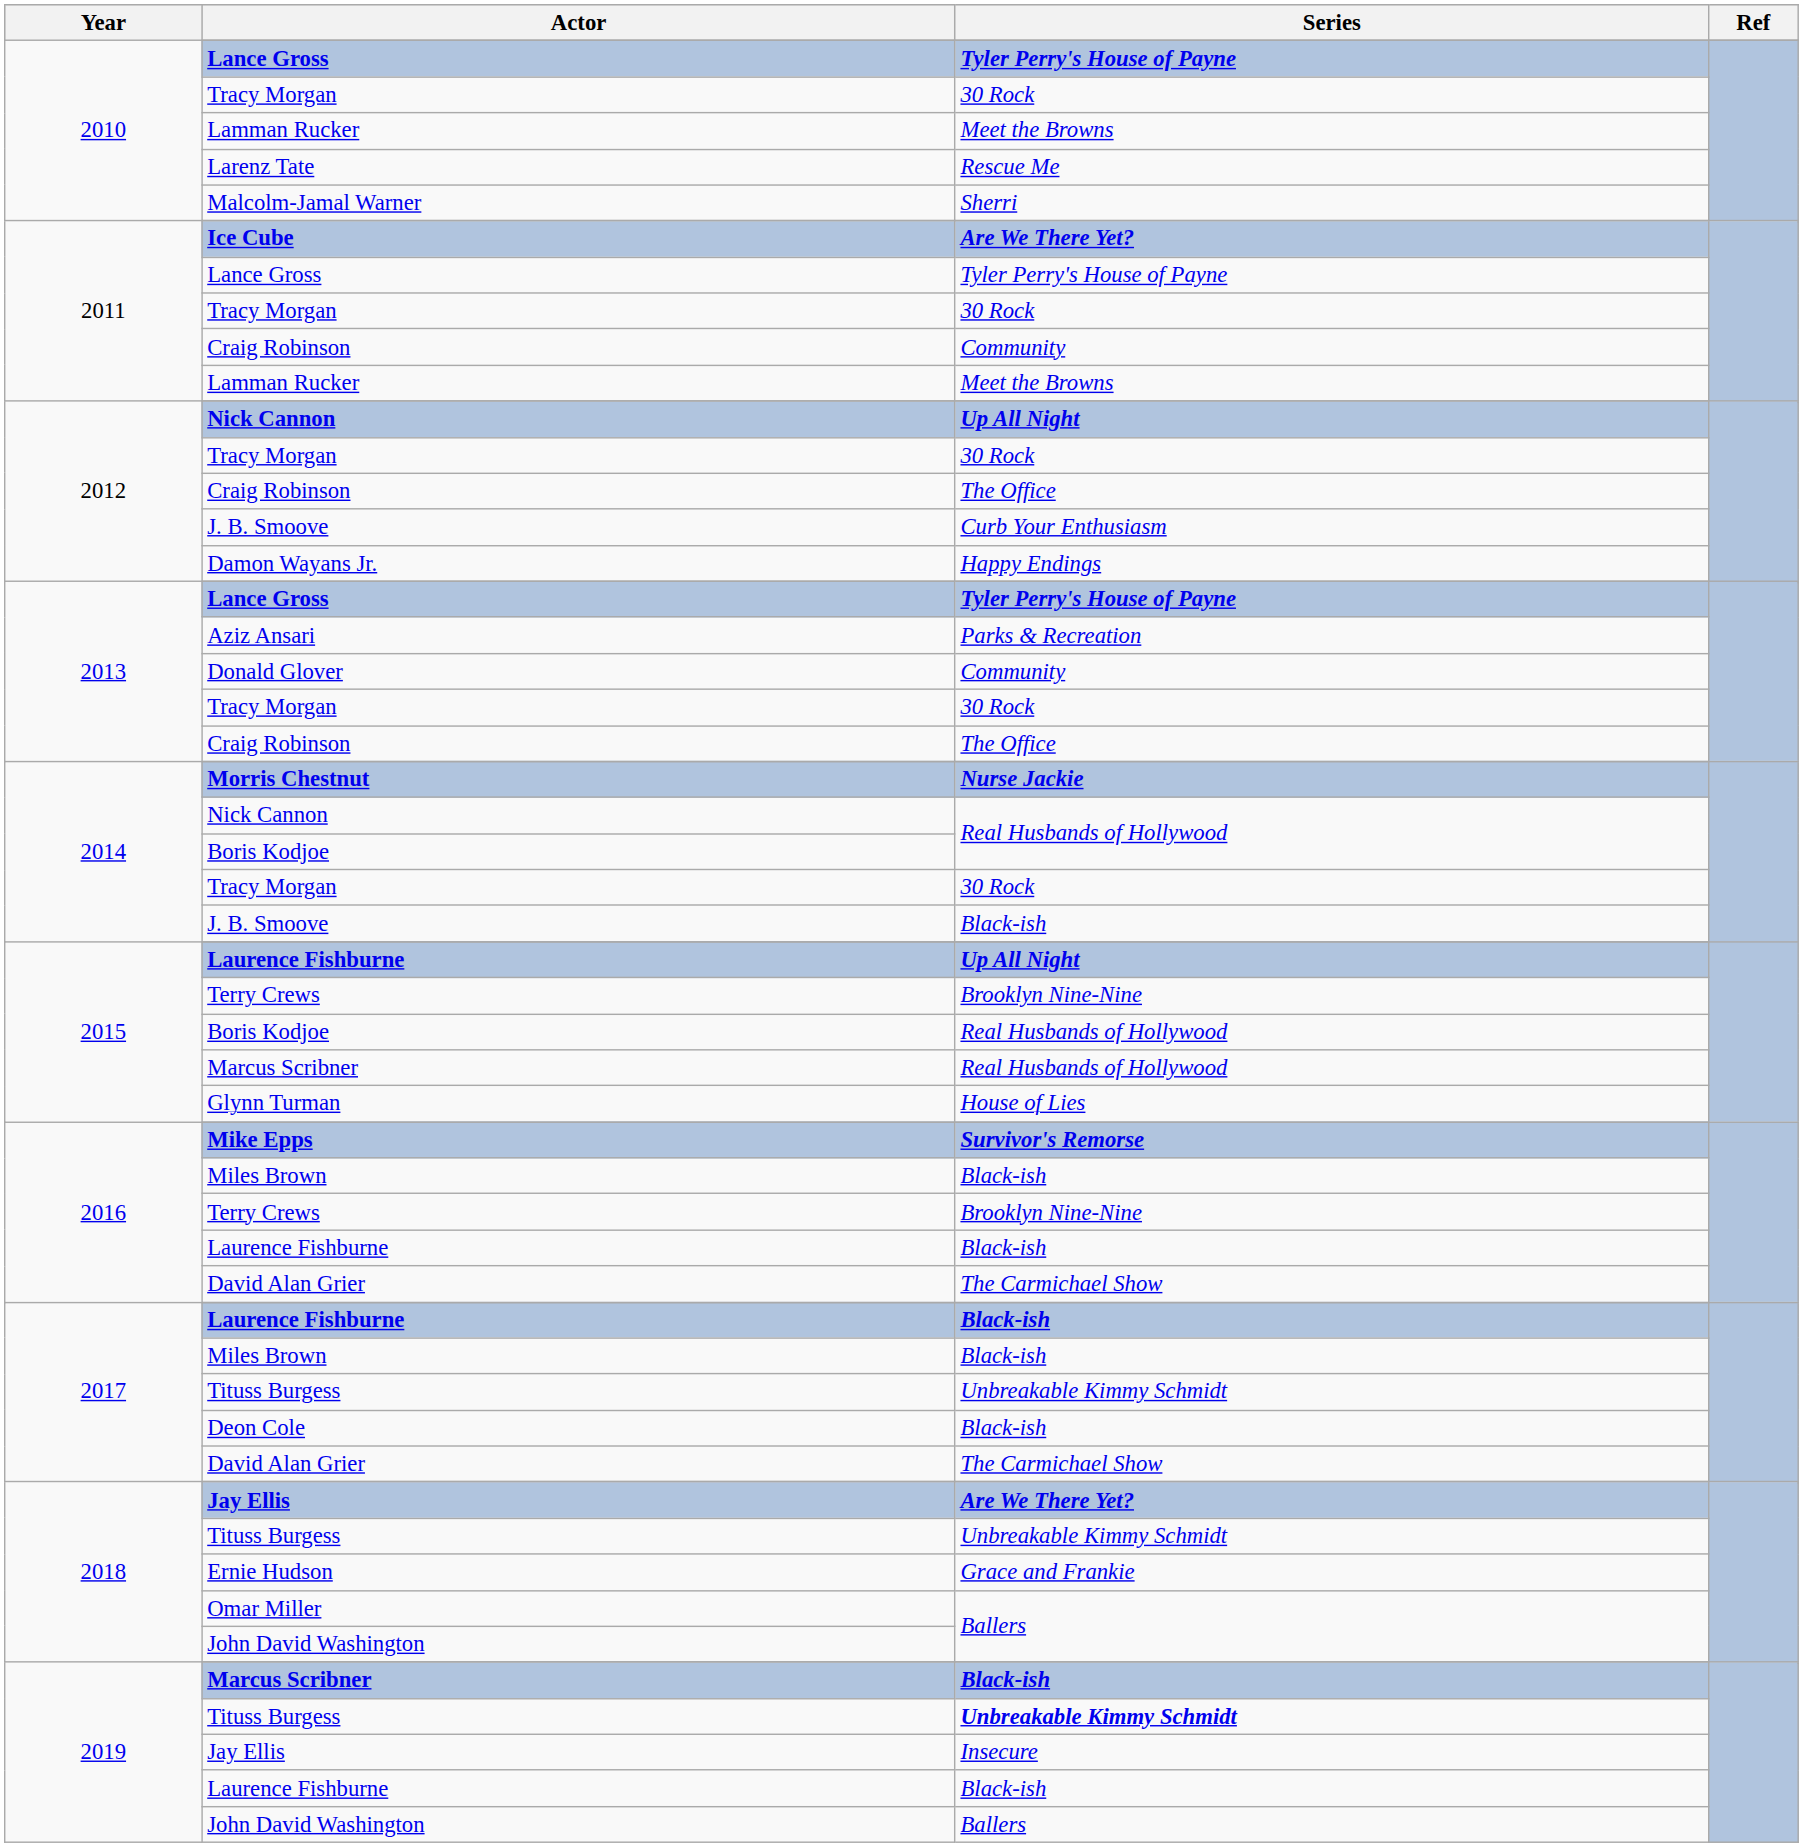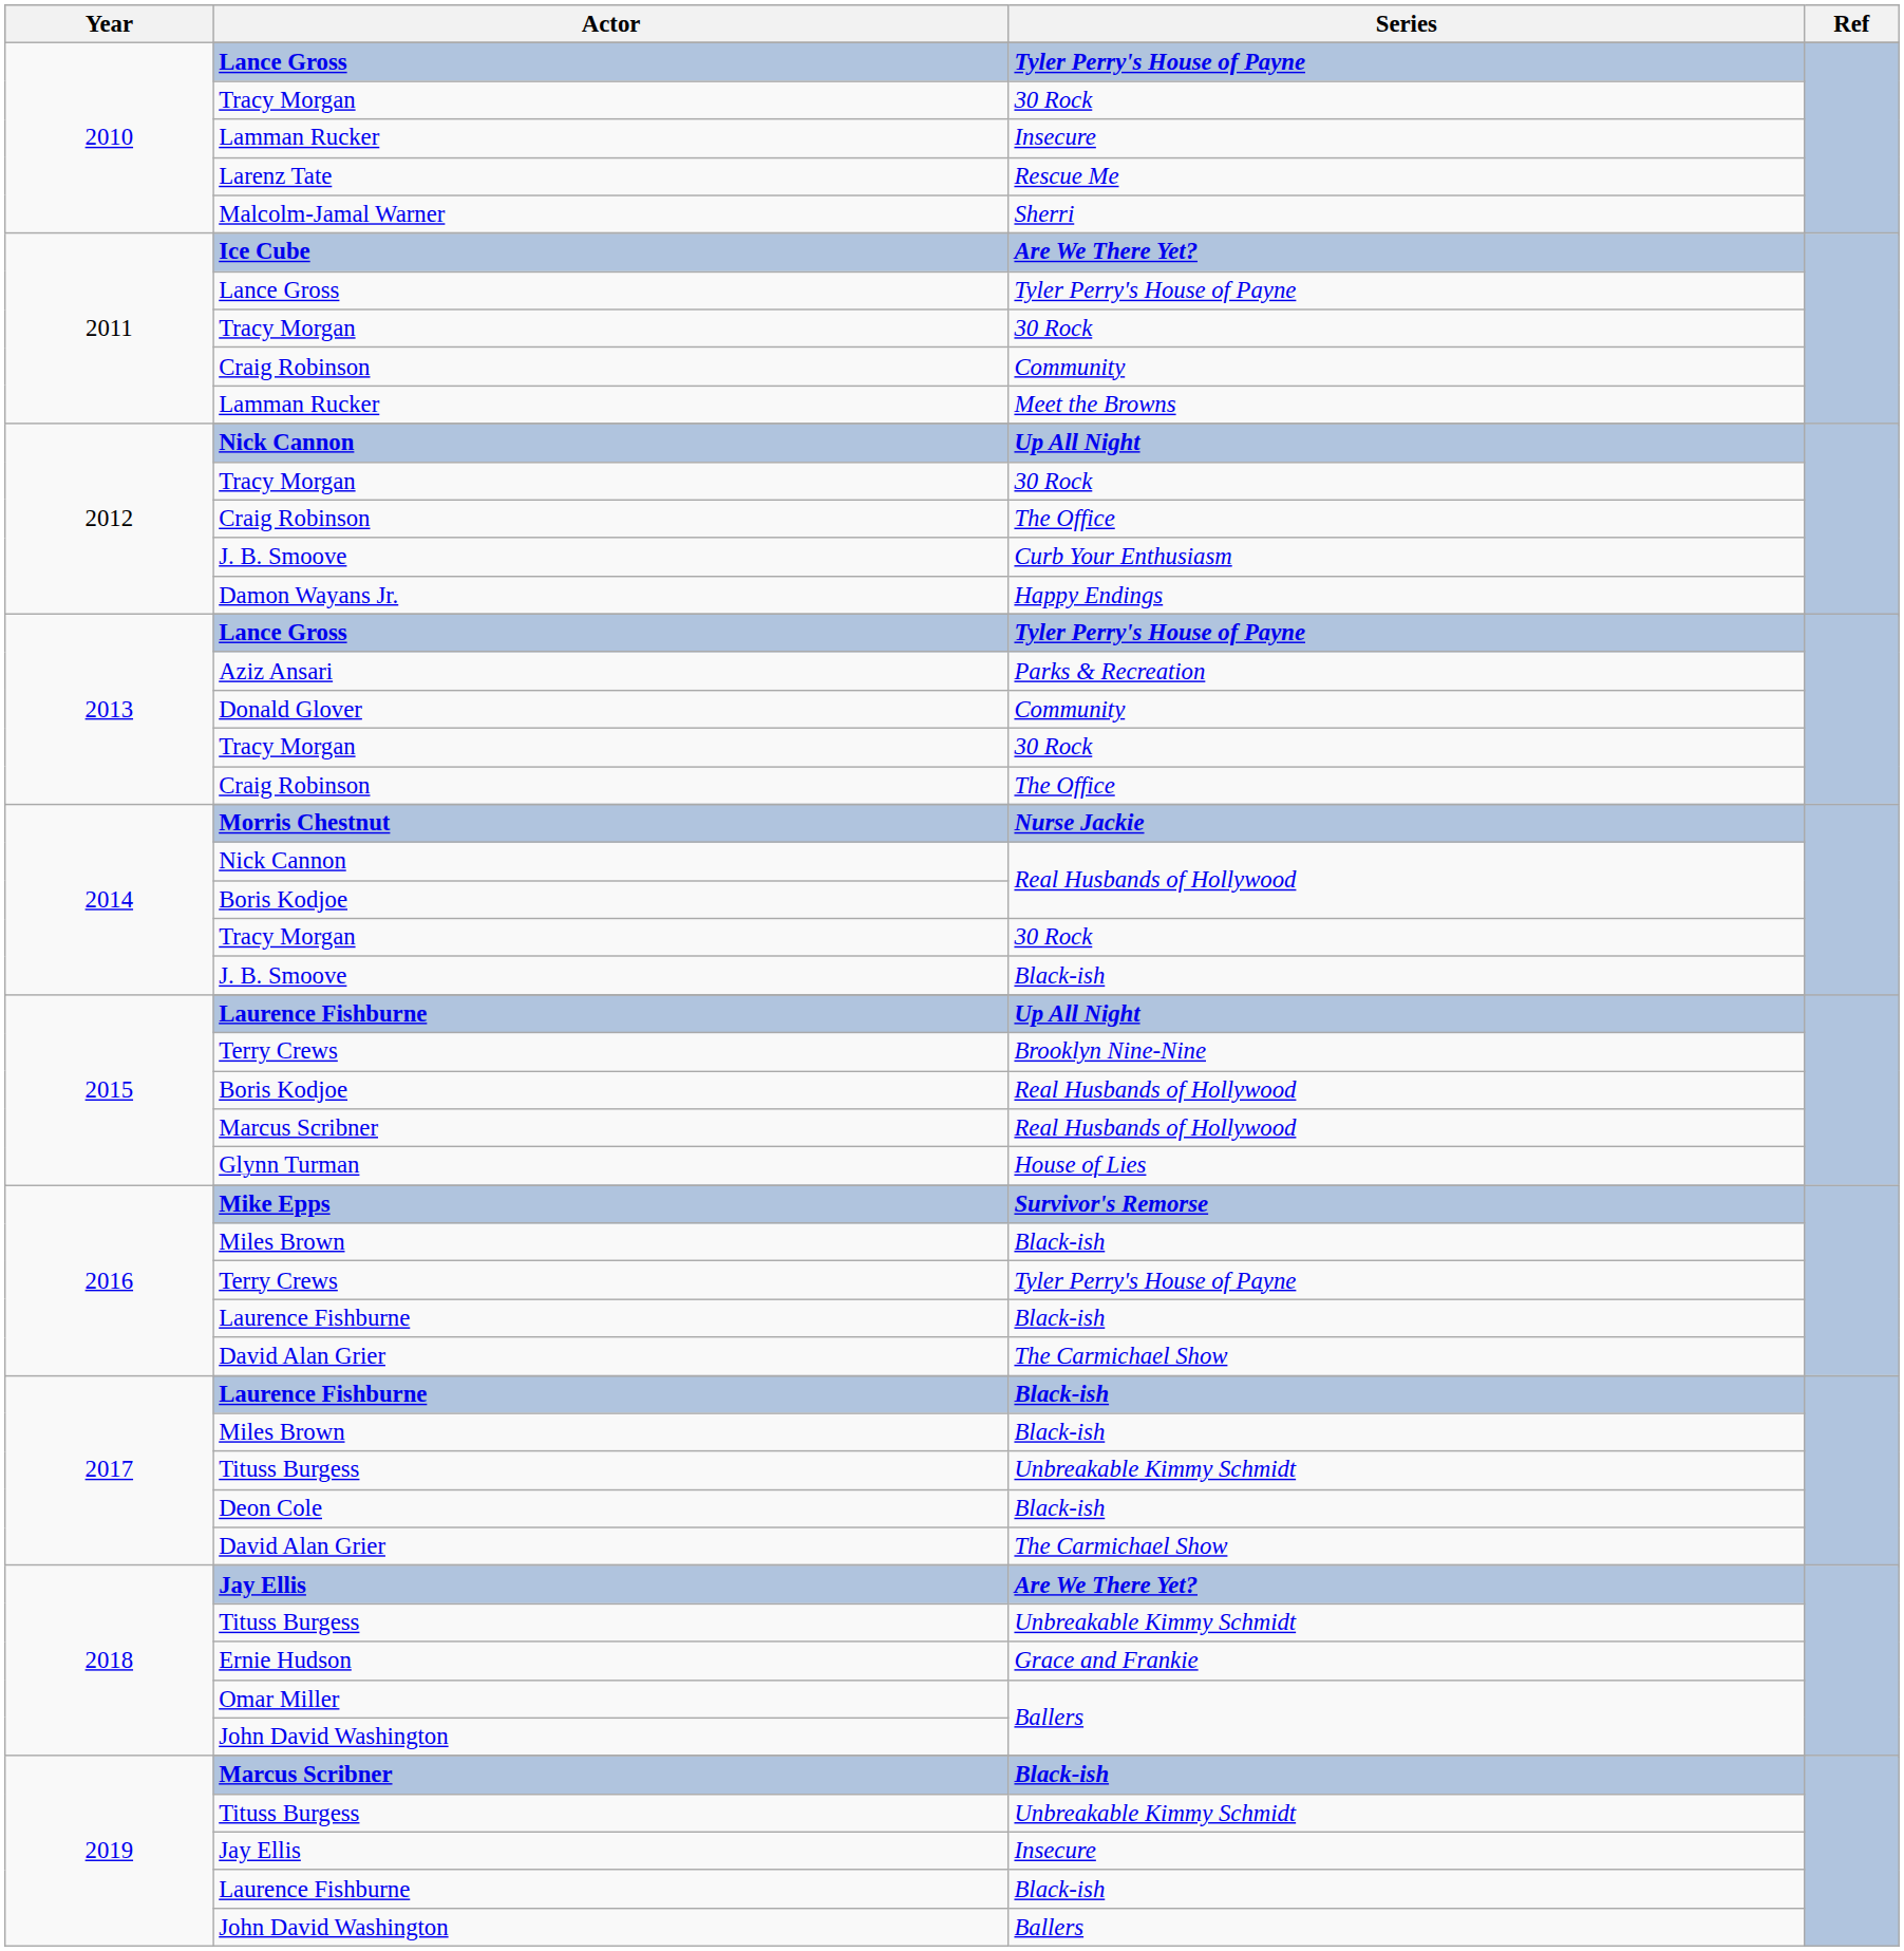 <table class="wikitable" style="width:100%;">
 <tr style="background:#bebebe;">
 <th style="width:11%;">Year</th>
 <th style="width:42%;">Actor</th>
 <th style="width:42%;">Series</th>
 <th style="width:5%;">Ref</th>
 </tr>
 <tr>
 <td rowspan="6" align="center"><a href='#'>2010</a></td>
 </tr>
 <tr style="background:#B0C4DE">
 <td><strong><a href='#'>Lance Gross</a></strong></td>
 <td><strong><em><a href='#'>Tyler Perry's House of Payne</a></em></strong></td>
 <td rowspan="6" align="center"></td>
 </tr>
 <tr>
 <td><a href='#'>Tracy Morgan</a></td>
 <td><em><a href='#'>30 Rock</a></em></td>
 </tr>
 <tr>
 <td><a href='#'>Lamman Rucker</a></td>
-<td><em><a href='#'>Meet the Browns</a></em></td>
+<td><em><a href='#'>Insecure</a></em></td>
 </tr>
 <tr>
 <td><a href='#'>Larenz Tate</a></td>
 <td><em><a href='#'>Rescue Me</a></em></td>
 </tr>
 <tr>
 <td><a href='#'>Malcolm-Jamal Warner</a></td>
 <td><em><a href='#'>Sherri</a></em></td>
 </tr>
 <tr>
 <td rowspan="6" align="center">2011</td>
 </tr>
 <tr style="background:#B0C4DE">
 <td><strong><a href='#'>Ice Cube</a></strong></td>
 <td><strong><em><a href='#'>Are We There Yet?</a></em></strong></td>
 <td rowspan="6" align="center"></td>
 </tr>
 <tr>
 <td><a href='#'>Lance Gross</a></td>
 <td><em><a href='#'>Tyler Perry's House of Payne</a></em></td>
 </tr>
 <tr>
 <td><a href='#'>Tracy Morgan</a></td>
 <td><em><a href='#'>30 Rock</a></em></td>
 </tr>
 <tr>
 <td><a href='#'>Craig Robinson</a></td>
 <td><em><a href='#'>Community</a></em></td>
 </tr>
 <tr>
 <td><a href='#'>Lamman Rucker</a></td>
 <td><em><a href='#'>Meet the Browns</a></em></td>
 </tr>
 <tr>
 <td rowspan="6" align="center">2012</td>
 </tr>
 <tr style="background:#B0C4DE">
 <td><strong><a href='#'>Nick Cannon</a></strong></td>
 <td><strong><em><a href='#'>Up All Night</a></em></strong></td>
 <td rowspan="6" align="center"></td>
 </tr>
 <tr>
 <td><a href='#'>Tracy Morgan</a></td>
 <td><em><a href='#'>30 Rock</a></em></td>
 </tr>
 <tr>
 <td><a href='#'>Craig Robinson</a></td>
 <td><em><a href='#'>The Office</a></em></td>
 </tr>
 <tr>
 <td><a href='#'>J. B. Smoove</a></td>
 <td><em><a href='#'>Curb Your Enthusiasm</a></em></td>
 </tr>
 <tr>
 <td><a href='#'>Damon Wayans Jr.</a></td>
 <td><em><a href='#'>Happy Endings</a></em></td>
 </tr>
 <tr>
 <td rowspan="6" align="center"><a href='#'>2013</a></td>
 </tr>
 <tr style="background:#B0C4DE">
 <td><strong><a href='#'>Lance Gross</a></strong></td>
 <td><strong><em><a href='#'>Tyler Perry's House of Payne</a></em></strong></td>
 <td rowspan="6" align="center"></td>
 </tr>
 <tr>
 <td><a href='#'>Aziz Ansari</a></td>
 <td><em><a href='#'>Parks & Recreation</a></em></td>
 </tr>
 <tr>
 <td><a href='#'>Donald Glover</a></td>
 <td><em><a href='#'>Community</a></em></td>
 </tr>
 <tr>
 <td><a href='#'>Tracy Morgan</a></td>
 <td><em><a href='#'>30 Rock</a></em></td>
 </tr>
 <tr>
 <td><a href='#'>Craig Robinson</a></td>
 <td><em><a href='#'>The Office</a></em></td>
 </tr>
 <tr>
 <td rowspan="6" align="center"><a href='#'>2014</a></td>
 </tr>
 <tr style="background:#B0C4DE">
 <td><strong><a href='#'>Morris Chestnut</a></strong></td>
 <td><strong><em><a href='#'>Nurse Jackie</a></em></strong></td>
 <td rowspan="6" align="center"></td>
 </tr>
 <tr>
 <td><a href='#'>Nick Cannon</a></td>
 <td rowspan="2"><em><a href='#'>Real Husbands of Hollywood</a></em></td>
 </tr>
 <tr>
 <td><a href='#'>Boris Kodjoe</a></td>
 </tr>
 <tr>
 <td><a href='#'>Tracy Morgan</a></td>
 <td><em><a href='#'>30 Rock</a></em></td>
 </tr>
 <tr>
 <td><a href='#'>J. B. Smoove</a></td>
 <td><em><a href='#'>Black-ish</a></em></td>
 </tr>
 <tr>
 <td rowspan="6" align="center"><a href='#'>2015</a></td>
 </tr>
 <tr style="background:#B0C4DE">
 <td><strong><a href='#'>Laurence Fishburne</a></strong></td>
 <td><strong><em><a href='#'>Up All Night</a></em></strong></td>
 <td rowspan="6" align="center"></td>
 </tr>
 <tr>
 <td><a href='#'>Terry Crews</a></td>
 <td><em><a href='#'>Brooklyn Nine-Nine</a></em></td>
 </tr>
 <tr>
 <td><a href='#'>Boris Kodjoe</a></td>
 <td><em><a href='#'>Real Husbands of Hollywood</a></em></td>
 </tr>
 <tr>
 <td><a href='#'>Marcus Scribner</a></td>
 <td><em><a href='#'>Real Husbands of Hollywood</a></em></td>
 </tr>
 <tr>
 <td><a href='#'>Glynn Turman</a></td>
 <td><em><a href='#'>House of Lies</a></em></td>
 </tr>
 <tr>
 <td rowspan="6" align="center"><a href='#'>2016</a></td>
 </tr>
 <tr style="background:#B0C4DE">
 <td><strong><a href='#'>Mike Epps</a></strong></td>
 <td><strong><em><a href='#'>Survivor's Remorse</a></em></strong></td>
 <td rowspan="6" align="center"></td>
 </tr>
 <tr>
 <td><a href='#'>Miles Brown</a></td>
 <td><em><a href='#'>Black-ish</a></em></td>
 </tr>
 <tr>
 <td><a href='#'>Terry Crews</a></td>
-<td><em><a href='#'>Brooklyn Nine-Nine</a></em></td>
+<td><em><a href='#'>Tyler Perry's House of Payne</a></em></td>
 </tr>
 <tr>
 <td><a href='#'>Laurence Fishburne</a></td>
 <td><em><a href='#'>Black-ish</a></em></td>
 </tr>
 <tr>
 <td><a href='#'>David Alan Grier</a></td>
 <td><em><a href='#'>The Carmichael Show</a></em></td>
 </tr>
 <tr>
 <td rowspan="6" align="center"><a href='#'>2017</a></td>
 </tr>
 <tr style="background:#B0C4DE">
 <td><strong><a href='#'>Laurence Fishburne</a></strong></td>
 <td><strong><em><a href='#'>Black-ish</a></em></strong></td>
 <td rowspan="6" align="center"></td>
 </tr>
 <tr>
 <td><a href='#'>Miles Brown</a></td>
 <td><em><a href='#'>Black-ish</a></em></td>
 </tr>
 <tr>
 <td><a href='#'>Tituss Burgess</a></td>
 <td><em><a href='#'>Unbreakable Kimmy Schmidt</a></em></td>
 </tr>
 <tr>
 <td><a href='#'>Deon Cole</a></td>
 <td><em><a href='#'>Black-ish</a></em></td>
 </tr>
 <tr>
 <td><a href='#'>David Alan Grier</a></td>
 <td><em><a href='#'>The Carmichael Show</a></em></td>
 </tr>
 <tr>
 <td rowspan="6" align="center"><a href='#'>2018</a></td>
 </tr>
 <tr style="background:#B0C4DE">
 <td><strong><a href='#'>Jay Ellis</a></strong></td>
 <td><strong><em><a href='#'>Are We There Yet?</a></em></strong></td>
 <td rowspan="6" align="center"></td>
 </tr>
 <tr>
 <td><a href='#'>Tituss Burgess</a></td>
 <td><em><a href='#'>Unbreakable Kimmy Schmidt</a></em></td>
 </tr>
 <tr>
 <td><a href='#'>Ernie Hudson</a></td>
 <td><em><a href='#'>Grace and Frankie</a></em></td>
 </tr>
 <tr>
 <td><a href='#'>Omar Miller</a></td>
 <td rowspan="2"><em><a href='#'>Ballers</a></em></td>
 </tr>
 <tr>
 <td><a href='#'>John David Washington</a></td>
 </tr>
 <tr>
 <td rowspan="6" align="center"><a href='#'>2019</a></td>
 </tr>
 <tr style="background:#B0C4DE">
 <td><strong><a href='#'>Marcus Scribner</a></strong></td>
 <td><strong><em><a href='#'>Black-ish</a></em></strong></td>
 <td rowspan="6" align="center"></td>
 </tr>
 <tr>
 <td><a href='#'>Tituss Burgess</a></td>
-<td><strong><em><a href='#'>Unbreakable Kimmy Schmidt</a></em></strong></td>
+<td><em><a href='#'>Unbreakable Kimmy Schmidt</a></em></td>
 </tr>
 <tr>
 <td><a href='#'>Jay Ellis</a></td>
 <td><em><a href='#'>Insecure</a></em></td>
 </tr>
 <tr>
 <td><a href='#'>Laurence Fishburne</a></td>
 <td><em><a href='#'>Black-ish</a></em></td>
 </tr>
 <tr>
 <td><a href='#'>John David Washington</a></td>
 <td><em><a href='#'>Ballers</a></em></td>
 </tr>
 </table>
